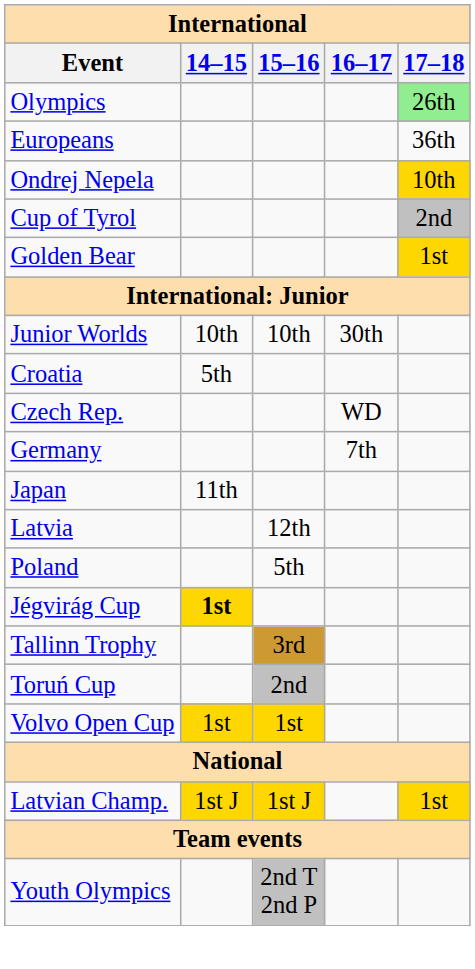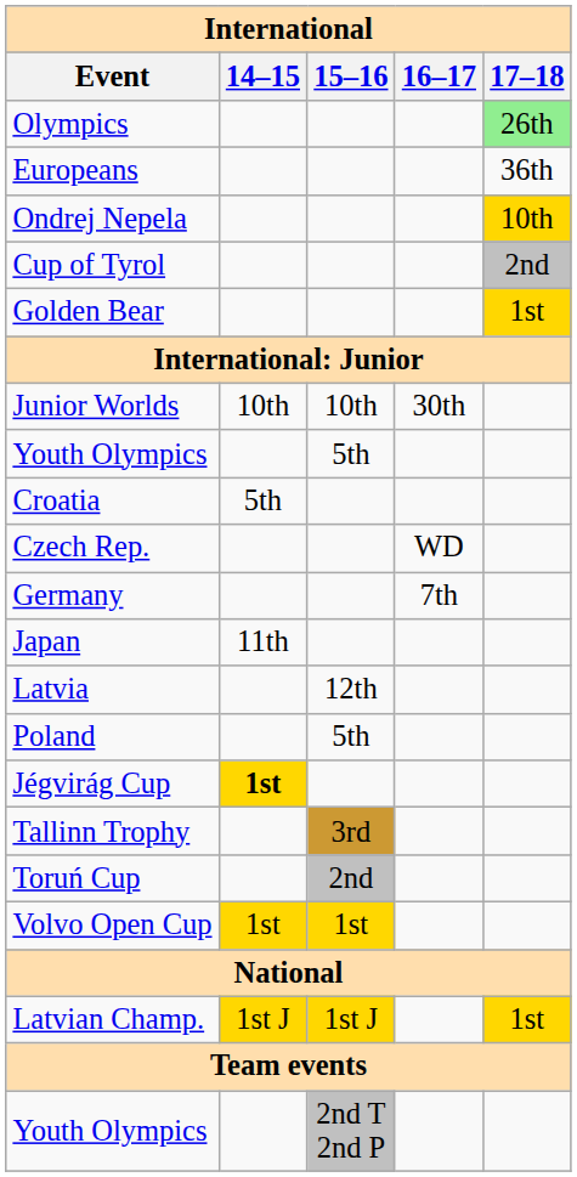 <table class="wikitable" style="text-align:center">
 <tr>
 <th colspan="5" style="background-color: #ffdead; " align="center">International</th>
 </tr>
 <tr>
 <th>Event</th>
 <th><a href='#'>14–15</a></th>
 <th><a href='#'>15–16</a></th>
 <th><a href='#'>16–17</a></th>
 <th><a href='#'>17–18</a></th>
 </tr>
 <tr>
 <td align=left><a href='#'>Olympics</a></td>
 <td></td>
 <td></td>
 <td></td>
 <td style="background: lightgreen;">26th</td>
 </tr>
 <tr>
 <td align=left><a href='#'>Europeans</a></td>
 <td></td>
 <td></td>
 <td></td>
 <td>36th</td>
 </tr>
 <tr>
 <td align=left> <a href='#'>Ondrej Nepela</a></td>
 <td></td>
 <td></td>
 <td></td>
 <td style="background: gold;">10th</td>
 </tr>
 <tr>
 <td align=left><a href='#'>Cup of Tyrol</a></td>
 <td></td>
 <td></td>
 <td></td>
 <td bgcolor=silver>2nd</td>
 </tr>
 <tr>
 <td align=left><a href='#'>Golden Bear</a></td>
 <td></td>
 <td></td>
 <td></td>
 <td bgcolor=gold>1st</td>
 </tr>
 <tr>
 <th colspan="5" style="background-color: #ffdead; " align="center">International: Junior</th>
 </tr>
 <tr>
 <td align=left><a href='#'>Junior Worlds</a></td>
 <td>10th</td>
 <td>10th</td>
 <td>30th</td>
+<td></td>
+</tr>
+<tr>
+<td align=left><a href='#'>Youth Olympics</a></td>
+<td></td>
+<td>5th</td>
+<td></td>
 <td></td>
 </tr>
 <tr>
 <td align=left> <a href='#'>Croatia</a></td>
 <td>5th</td>
 <td></td>
 <td></td>
 <td></td>
 </tr>
 <tr>
 <td align=left> <a href='#'>Czech Rep.</a></td>
 <td></td>
 <td></td>
 <td>WD</td>
 <td></td>
 </tr>
 <tr>
 <td align=left> <a href='#'>Germany</a></td>
 <td></td>
 <td></td>
 <td>7th</td>
 <td></td>
 </tr>
 <tr>
 <td align=left> <a href='#'>Japan</a></td>
 <td>11th</td>
 <td></td>
 <td></td>
 <td></td>
 </tr>
 <tr>
 <td align=left> <a href='#'>Latvia</a></td>
 <td></td>
 <td>12th</td>
 <td></td>
 <td></td>
 </tr>
 <tr>
 <td align=left> <a href='#'>Poland</a></td>
 <td></td>
 <td>5th</td>
 <td></td>
 <td></td>
 </tr>
 <tr>
 <td align=left><a href='#'>Jégvirág Cup</a></td>
 <td bgcolor="gold"><strong>1st</strong></td>
 <td></td>
 <td></td>
 <td></td>
 </tr>
 <tr>
 <td align=left><a href='#'>Tallinn Trophy</a></td>
 <td></td>
 <td bgcolor=cc9933>3rd</td>
 <td></td>
 <td></td>
 </tr>
 <tr>
 <td align=left><a href='#'>Toruń Cup</a></td>
 <td></td>
 <td bgcolor=silver>2nd</td>
 <td></td>
 <td></td>
 </tr>
 <tr>
 <td align=left><a href='#'>Volvo Open Cup</a></td>
 <td bgcolor="gold">1st</td>
 <td bgcolor=gold>1st</td>
 <td></td>
 <td></td>
 </tr>
 <tr>
 <th colspan="5" style="background-color: #ffdead; " align="center">National</th>
 </tr>
 <tr>
 <td align="left"><a href='#'>Latvian Champ.</a></td>
 <td bgcolor="gold">1st J</td>
 <td bgcolor="gold">1st J</td>
 <td></td>
 <td bgcolor="gold">1st</td>
 </tr>
 <tr>
 <th colspan="5" style="background-color: #ffdead; " align="center">Team events</th>
 </tr>
 <tr>
 <td align="left"><a href='#'>Youth Olympics</a></td>
 <td></td>
 <td bgcolor="silver">2nd T <br>2nd P</td>
 <td></td>
 <td></td>
 </tr>
 </table>
